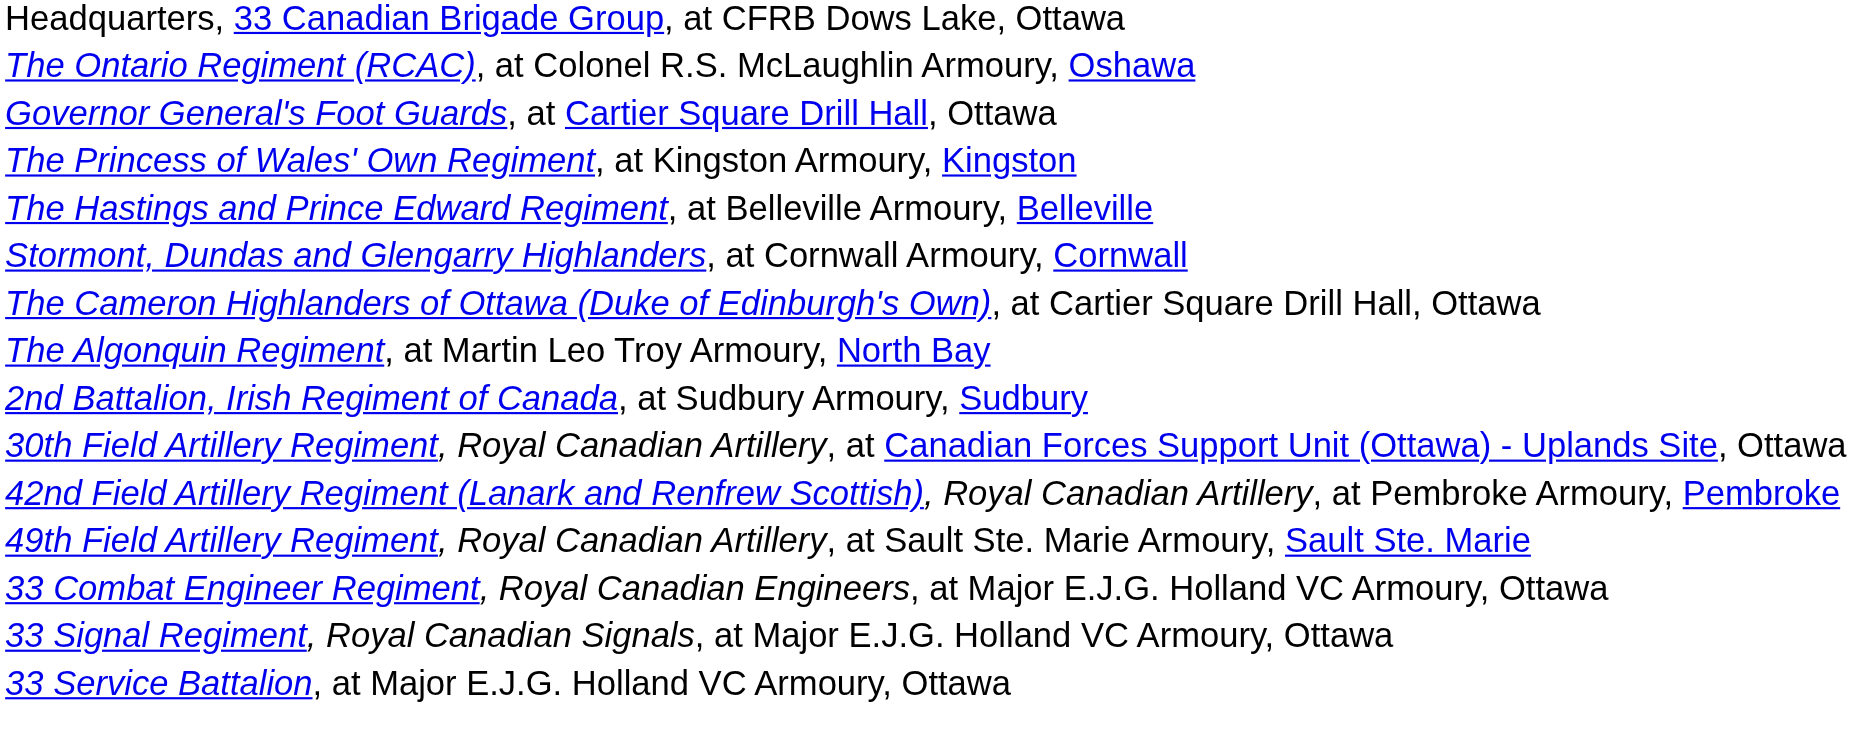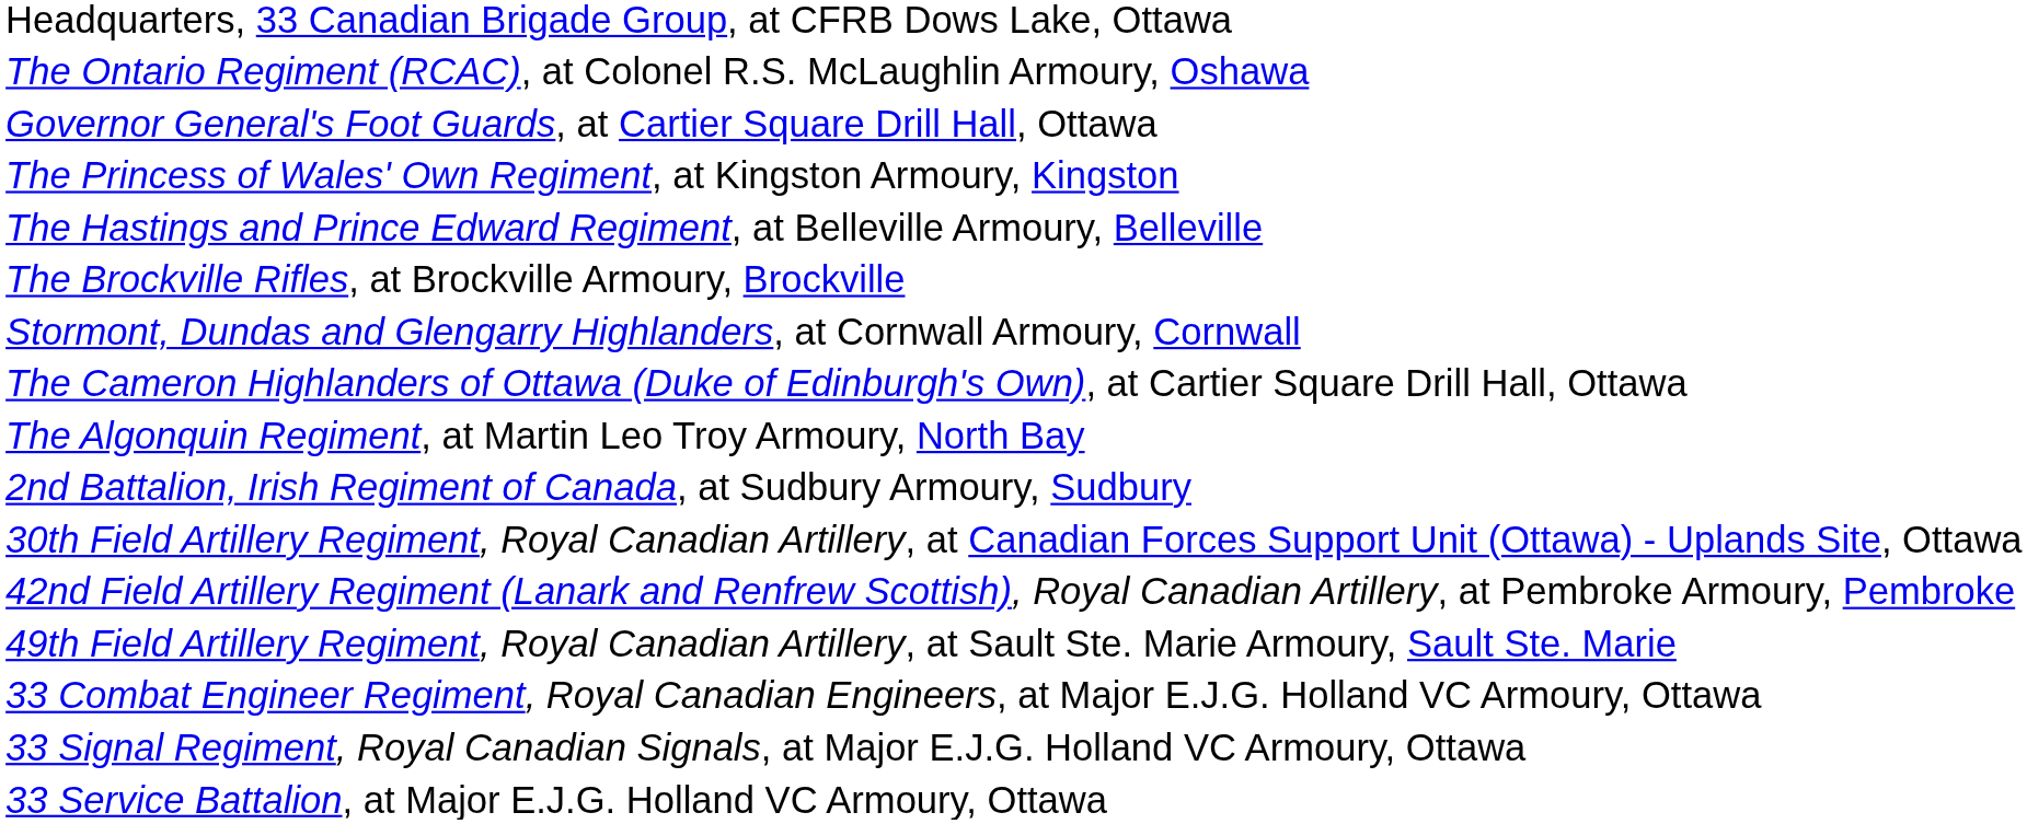 <table style="vertical-align:top">
 <tr>
 <td style="vertical-align:top;line-height: 5px"></td>
 <td>Headquarters, <a href='#'>33 Canadian Brigade Group</a>, at CFRB Dows Lake, Ottawa</td>
 </tr>
 <tr>
 <td style="vertical-align:top;line-height: 5px"></td>
 <td><em><a href='#'>The Ontario Regiment (RCAC)</a></em>, at Colonel R.S. McLaughlin Armoury, <a href='#'>Oshawa</a></td>
 </tr>
 <tr>
 <td style="vertical-align:top;line-height: 5px"></td>
 <td><em><a href='#'>Governor General's Foot Guards</a></em>, at <a href='#'>Cartier Square Drill Hall</a>, Ottawa</td>
 </tr>
 <tr>
 <td style="vertical-align:top;line-height: 5px"></td>
 <td><em><a href='#'>The Princess of Wales' Own Regiment</a></em>, at Kingston Armoury, <a href='#'>Kingston</a></td>
 </tr>
 <tr>
 <td style="vertical-align:top;line-height: 5px"></td>
 <td><em><a href='#'>The Hastings and Prince Edward Regiment</a></em>, at Belleville Armoury, <a href='#'>Belleville</a></td>
+</tr>
+<tr>
+<td style="vertical-align:top;line-height: 5px"></td>
+<td><em><a href='#'>The Brockville Rifles</a></em>, at Brockville Armoury, <a href='#'>Brockville</a></td>
 </tr>
 <tr>
 <td style="vertical-align:top;line-height: 5px"></td>
 <td><em><a href='#'>Stormont, Dundas and Glengarry Highlanders</a></em>, at Cornwall Armoury, <a href='#'>Cornwall</a></td>
 </tr>
 <tr>
 <td style="vertical-align:top;line-height: 5px"></td>
 <td><em><a href='#'>The Cameron Highlanders of Ottawa (Duke of Edinburgh's Own)</a></em>, at Cartier Square Drill Hall, Ottawa</td>
 </tr>
 <tr>
 <td style="vertical-align:top;line-height: 5px"></td>
 <td><em><a href='#'>The Algonquin Regiment</a></em>, at Martin Leo Troy Armoury, <a href='#'>North Bay</a></td>
 </tr>
 <tr>
 <td style="vertical-align:top;line-height: 5px"></td>
 <td><em><a href='#'>2nd Battalion, Irish Regiment of Canada</a></em>, at Sudbury Armoury, <a href='#'>Sudbury</a></td>
 </tr>
 <tr>
 <td style="vertical-align:top;line-height: 5px"></td>
 <td><em><a href='#'>30th Field Artillery Regiment</a>, Royal Canadian Artillery</em>, at <a href='#'>Canadian Forces Support Unit (Ottawa) - Uplands Site</a>, Ottawa</td>
 </tr>
 <tr>
 <td style="vertical-align:top;line-height: 5px"></td>
 <td><em><a href='#'>42nd Field Artillery Regiment (Lanark and Renfrew Scottish)</a>, Royal Canadian Artillery</em>, at Pembroke Armoury, <a href='#'>Pembroke</a></td>
 </tr>
 <tr>
 <td style="vertical-align:top;line-height: 5px"></td>
 <td><em><a href='#'>49th Field Artillery Regiment</a>, Royal Canadian Artillery</em>, at Sault Ste. Marie Armoury, <a href='#'>Sault Ste. Marie</a></td>
 </tr>
 <tr>
 <td style="vertical-align:top;line-height: 5px"></td>
 <td><em><a href='#'>33 Combat Engineer Regiment</a>, Royal Canadian Engineers</em>, at Major E.J.G. Holland VC Armoury, Ottawa</td>
 </tr>
 <tr>
 <td style="vertical-align:top;line-height: 5px"></td>
 <td><em><a href='#'>33 Signal Regiment</a>, Royal Canadian Signals</em>, at Major E.J.G. Holland VC Armoury, Ottawa</td>
 </tr>
 <tr>
 <td style="vertical-align:top;line-height: 5px"></td>
 <td><em><a href='#'>33 Service Battalion</a></em>, at Major E.J.G. Holland VC Armoury, Ottawa</td>
 </tr>
 </table>
